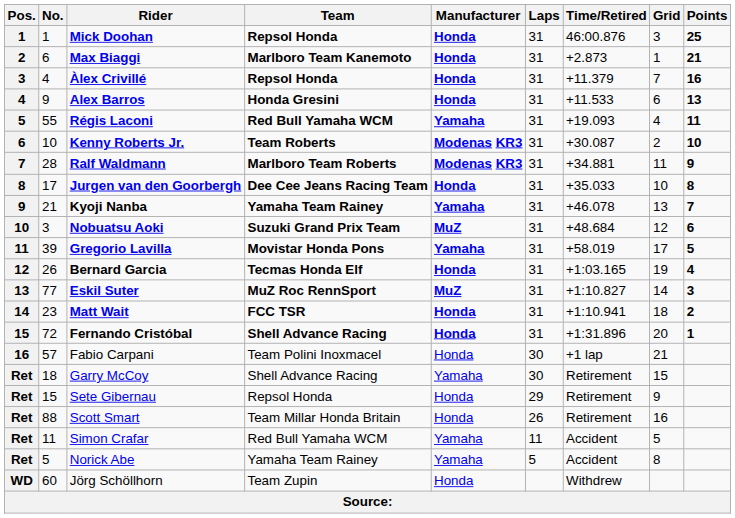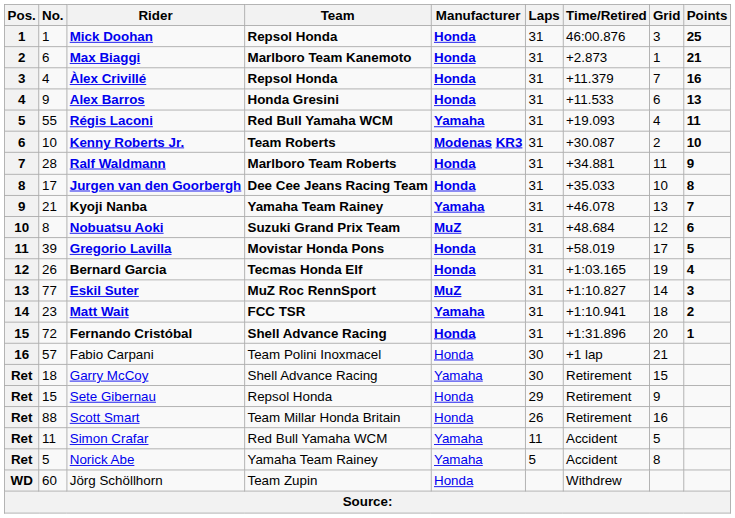 <table class="wikitable" style="font-size: 95%;">
 <tr>
 <th>Pos.</th>
 <th>No.</th>
 <th>Rider</th>
 <th>Team</th>
 <th>Manufacturer</th>
 <th>Laps</th>
 <th>Time/Retired</th>
 <th>Grid</th>
 <th>Points</th>
 </tr>
 <tr>
 <th>1</th>
 <td>1</td>
 <td> <strong><a href='#'>Mick Doohan</a></strong></td>
 <td><strong>Repsol Honda</strong></td>
 <td><strong><a href='#'>Honda</a></strong></td>
 <td>31</td>
 <td>46:00.876</td>
 <td>3</td>
 <td><strong>25</strong></td>
 </tr>
 <tr>
 <th>2</th>
 <td>6</td>
 <td> <strong><a href='#'>Max Biaggi</a></strong></td>
 <td><strong>Marlboro Team Kanemoto</strong></td>
 <td><strong><a href='#'>Honda</a></strong></td>
 <td>31</td>
 <td>+2.873</td>
 <td>1</td>
 <td><strong>21</strong></td>
 </tr>
 <tr>
 <th>3</th>
 <td>4</td>
 <td> <strong><a href='#'>Àlex Crivillé</a></strong></td>
 <td><strong>Repsol Honda</strong></td>
 <td><strong><a href='#'>Honda</a></strong></td>
 <td>31</td>
 <td>+11.379</td>
 <td>7</td>
 <td><strong>16</strong></td>
 </tr>
 <tr>
 <th>4</th>
 <td>9</td>
 <td> <strong><a href='#'>Alex Barros</a></strong></td>
 <td><strong>Honda Gresini</strong></td>
 <td><strong><a href='#'>Honda</a></strong></td>
 <td>31</td>
 <td>+11.533</td>
 <td>6</td>
 <td><strong>13</strong></td>
 </tr>
 <tr>
 <th>5</th>
 <td>55</td>
 <td> <strong><a href='#'>Régis Laconi</a></strong></td>
 <td><strong>Red Bull Yamaha WCM</strong></td>
 <td><strong><a href='#'>Yamaha</a></strong></td>
 <td>31</td>
 <td>+19.093</td>
 <td>4</td>
 <td><strong>11</strong></td>
 </tr>
 <tr>
 <th>6</th>
 <td>10</td>
 <td> <strong><a href='#'>Kenny Roberts Jr.</a></strong></td>
 <td><strong>Team Roberts</strong></td>
 <td><strong><a href='#'>Modenas</a> <a href='#'>KR3</a></strong></td>
 <td>31</td>
 <td>+30.087</td>
 <td>2</td>
 <td><strong>10</strong></td>
 </tr>
 <tr>
 <th>7</th>
 <td>28</td>
 <td> <strong><a href='#'>Ralf Waldmann</a></strong></td>
 <td><strong>Marlboro Team Roberts</strong></td>
-<td><strong><a href='#'>Modenas</a> <a href='#'>KR3</a></strong></td>
+<td><strong><a href='#'>Honda</a></strong></td>
 <td>31</td>
 <td>+34.881</td>
 <td>11</td>
 <td><strong>9</strong></td>
 </tr>
 <tr>
 <th>8</th>
 <td>17</td>
 <td> <strong><a href='#'>Jurgen van den Goorbergh</a></strong></td>
 <td><strong>Dee Cee Jeans Racing Team</strong></td>
 <td><strong><a href='#'>Honda</a></strong></td>
 <td>31</td>
 <td>+35.033</td>
 <td>10</td>
 <td><strong>8</strong></td>
 </tr>
 <tr>
 <th>9</th>
 <td>21</td>
 <td> <strong>Kyoji Nanba</strong></td>
 <td><strong>Yamaha Team Rainey</strong></td>
 <td><strong><a href='#'>Yamaha</a></strong></td>
 <td>31</td>
 <td>+46.078</td>
 <td>13</td>
 <td><strong>7</strong></td>
 </tr>
 <tr>
 <th>10</th>
-<td>3</td>
+<td>8</td>
 <td> <strong><a href='#'>Nobuatsu Aoki</a></strong></td>
 <td><strong>Suzuki Grand Prix Team</strong></td>
 <td><strong><a href='#'>MuZ</a></strong></td>
 <td>31</td>
 <td>+48.684</td>
 <td>12</td>
 <td><strong>6</strong></td>
 </tr>
 <tr>
 <th>11</th>
 <td>39</td>
 <td> <strong><a href='#'>Gregorio Lavilla</a></strong></td>
 <td><strong>Movistar Honda Pons</strong></td>
-<td><strong><a href='#'>Yamaha</a></strong></td>
+<td><strong><a href='#'>Honda</a></strong></td>
 <td>31</td>
 <td>+58.019</td>
 <td>17</td>
 <td><strong>5</strong></td>
 </tr>
 <tr>
 <th>12</th>
 <td>26</td>
 <td> <strong>Bernard Garcia</strong></td>
 <td><strong>Tecmas Honda Elf</strong></td>
 <td><strong><a href='#'>Honda</a></strong></td>
 <td>31</td>
 <td>+1:03.165</td>
 <td>19</td>
 <td><strong>4</strong></td>
 </tr>
 <tr>
 <th>13</th>
 <td>77</td>
 <td> <strong><a href='#'>Eskil Suter</a></strong></td>
 <td><strong>MuZ Roc RennSport</strong></td>
 <td><strong><a href='#'>MuZ</a></strong></td>
 <td>31</td>
 <td>+1:10.827</td>
 <td>14</td>
 <td><strong>3</strong></td>
 </tr>
 <tr>
 <th>14</th>
 <td>23</td>
 <td> <strong><a href='#'>Matt Wait</a></strong></td>
 <td><strong>FCC TSR</strong></td>
-<td><strong><a href='#'>Honda</a></strong></td>
+<td><strong><a href='#'>Yamaha</a></strong></td>
 <td>31</td>
 <td>+1:10.941</td>
 <td>18</td>
 <td><strong>2</strong></td>
 </tr>
 <tr>
 <th>15</th>
 <td>72</td>
 <td> <strong>Fernando Cristóbal</strong></td>
 <td><strong>Shell Advance Racing</strong></td>
 <td><strong><a href='#'>Honda</a></strong></td>
 <td>31</td>
 <td>+1:31.896</td>
 <td>20</td>
 <td><strong>1</strong></td>
 </tr>
 <tr>
 <th>16</th>
 <td>57</td>
 <td> Fabio Carpani</td>
 <td>Team Polini Inoxmacel</td>
 <td><a href='#'>Honda</a></td>
 <td>30</td>
 <td>+1 lap</td>
 <td>21</td>
 <td></td>
 </tr>
 <tr>
 <th>Ret</th>
 <td>18</td>
 <td> <a href='#'>Garry McCoy</a></td>
 <td>Shell Advance Racing</td>
 <td><a href='#'>Yamaha</a></td>
 <td>30</td>
 <td>Retirement</td>
 <td>15</td>
 <td></td>
 </tr>
 <tr>
 <th>Ret</th>
 <td>15</td>
 <td> <a href='#'>Sete Gibernau</a></td>
 <td>Repsol Honda</td>
 <td><a href='#'>Honda</a></td>
 <td>29</td>
 <td>Retirement</td>
 <td>9</td>
 <td></td>
 </tr>
 <tr>
 <th>Ret</th>
 <td>88</td>
 <td> <a href='#'>Scott Smart</a></td>
 <td>Team Millar Honda Britain</td>
 <td><a href='#'>Honda</a></td>
 <td>26</td>
 <td>Retirement</td>
 <td>16</td>
 <td></td>
 </tr>
 <tr>
 <th>Ret</th>
 <td>11</td>
 <td> <a href='#'>Simon Crafar</a></td>
 <td>Red Bull Yamaha WCM</td>
 <td><a href='#'>Yamaha</a></td>
 <td>11</td>
 <td>Accident</td>
 <td>5</td>
 <td></td>
 </tr>
 <tr>
 <th>Ret</th>
 <td>5</td>
 <td> <a href='#'>Norick Abe</a></td>
 <td>Yamaha Team Rainey</td>
 <td><a href='#'>Yamaha</a></td>
 <td>5</td>
 <td>Accident</td>
 <td>8</td>
 <td></td>
 </tr>
 <tr>
 <th>WD</th>
 <td>60</td>
 <td> Jörg Schöllhorn</td>
 <td>Team Zupin</td>
 <td><a href='#'>Honda</a></td>
 <td></td>
 <td>Withdrew</td>
 <td></td>
 <td></td>
 </tr>
 <tr>
 <th colspan=9>Source: </th>
 </tr>
 </table>
